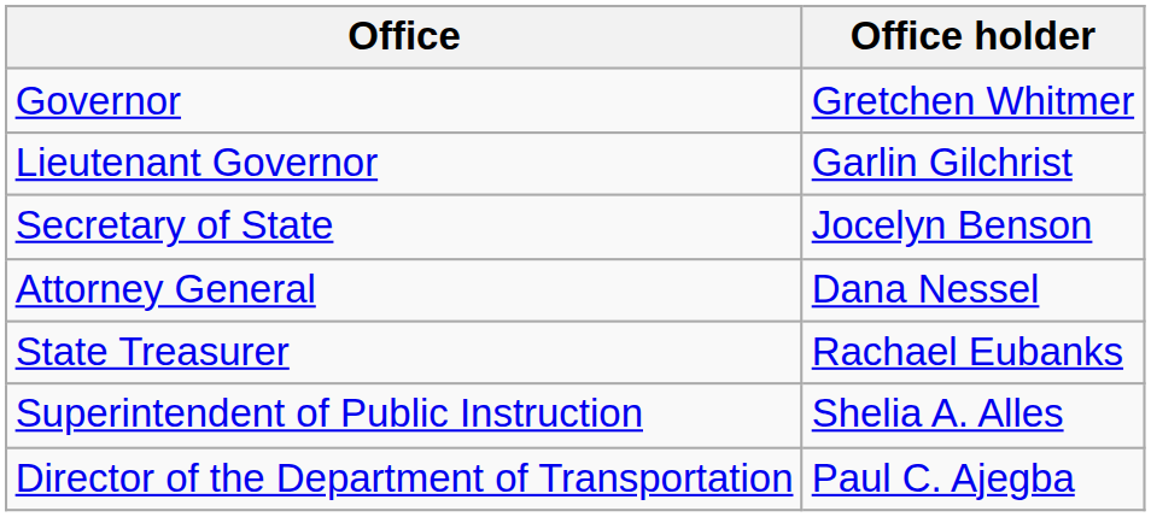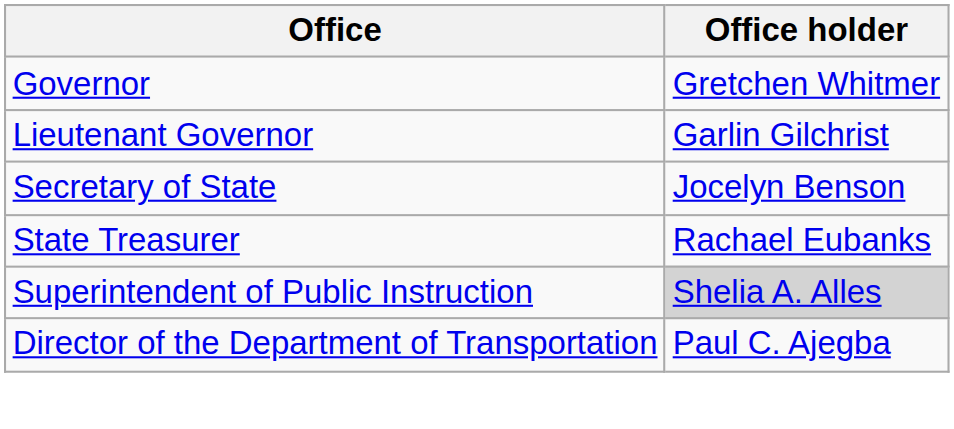 <table class="wikitable">
 <tr>
 <th>Office</th>
 <th>Office holder</th>
 </tr>
 <tr>
 <td><a href='#'>Governor</a></td>
 <td><a href='#'>Gretchen Whitmer</a></td>
 </tr>
 <tr>
 <td><a href='#'>Lieutenant Governor</a></td>
 <td><a href='#'>Garlin Gilchrist</a></td>
 </tr>
 <tr>
 <td><a href='#'>Secretary of State</a></td>
 <td><a href='#'>Jocelyn Benson</a></td>
 </tr>
 <tr>
-<td><a href='#'>Attorney General</a></td>
-<td><a href='#'>Dana Nessel</a></td>
-</tr>
-<tr>
 <td><a href='#'>State Treasurer</a></td>
 <td><a href='#'>Rachael Eubanks</a></td>
 </tr>
 <tr>
 <td><a href='#'>Superintendent of Public Instruction</a></td>
-<td><a href='#'>Shelia A. Alles</a></td>
+<td style="background: lightgrey;"><a href='#'>Shelia A. Alles</a></td>
 </tr>
 <tr>
 <td><a href='#'>Director of the Department of Transportation</a></td>
 <td><a href='#'>Paul C. Ajegba</a></td>
 </tr>
 </table>
